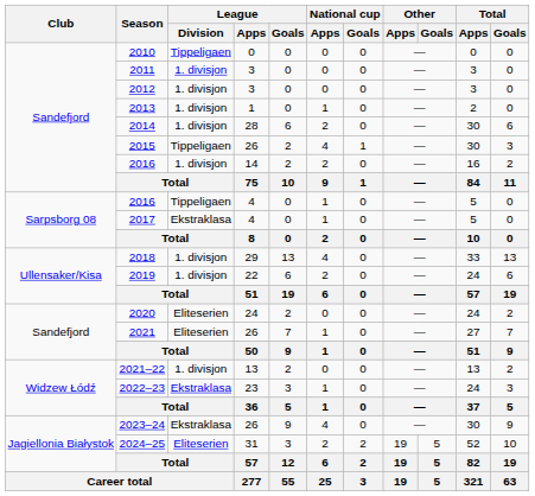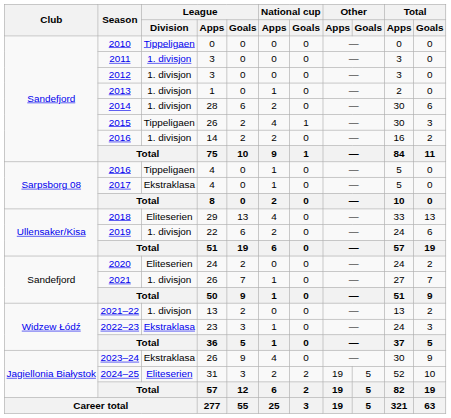 <table class="wikitable" style="text-align: center;">
 <tr>
 <th rowspan="2">Club</th>
 <th rowspan="2">Season</th>
 <th colspan="3">League</th>
 <th colspan="2">National cup</th>
 <th colspan="2">Other</th>
 <th colspan="2">Total</th>
 </tr>
 <tr>
 <th>Division</th>
 <th>Apps</th>
 <th>Goals</th>
 <th>Apps</th>
 <th>Goals</th>
 <th>Apps</th>
 <th>Goals</th>
 <th>Apps</th>
 <th>Goals</th>
 </tr>
 <tr>
 <td rowspan="8" valign="center"><a href='#'>Sandefjord</a></td>
 <td><a href='#'>2010</a></td>
 <td><a href='#'>Tippeligaen</a></td>
 <td>0</td>
 <td>0</td>
 <td>0</td>
 <td>0</td>
 <td colspan="2">—</td>
 <td>0</td>
 <td>0</td>
 </tr>
 <tr>
 <td><a href='#'>2011</a></td>
 <td><a href='#'>1. divisjon</a></td>
 <td>3</td>
 <td>0</td>
 <td>0</td>
 <td>0</td>
 <td colspan="2">—</td>
 <td>3</td>
 <td>0</td>
 </tr>
 <tr>
 <td><a href='#'>2012</a></td>
 <td>1. divisjon</td>
 <td>3</td>
 <td>0</td>
 <td>0</td>
 <td>0</td>
 <td colspan="2">—</td>
 <td>3</td>
 <td>0</td>
 </tr>
 <tr>
 <td><a href='#'>2013</a></td>
 <td>1. divisjon</td>
 <td>1</td>
 <td>0</td>
 <td>1</td>
 <td>0</td>
 <td colspan="2">—</td>
 <td>2</td>
 <td>0</td>
 </tr>
 <tr>
 <td><a href='#'>2014</a></td>
 <td>1. divisjon</td>
 <td>28</td>
 <td>6</td>
 <td>2</td>
 <td>0</td>
 <td colspan="2">—</td>
 <td>30</td>
 <td>6</td>
 </tr>
 <tr>
 <td><a href='#'>2015</a></td>
 <td>Tippeligaen</td>
 <td>26</td>
 <td>2</td>
 <td>4</td>
 <td>1</td>
 <td colspan="2">—</td>
 <td>30</td>
 <td>3</td>
 </tr>
 <tr>
 <td><a href='#'>2016</a></td>
 <td>1. divisjon</td>
 <td>14</td>
 <td>2</td>
 <td>2</td>
 <td>0</td>
 <td colspan="2">—</td>
 <td>16</td>
 <td>2</td>
 </tr>
 <tr>
 <th colspan="2">Total</th>
 <th>75</th>
 <th>10</th>
 <th>9</th>
 <th>1</th>
 <th colspan="2">—</th>
 <th>84</th>
 <th>11</th>
 </tr>
 <tr>
 <td rowspan="3" valign="center"><a href='#'>Sarpsborg 08</a></td>
 <td><a href='#'>2016</a></td>
 <td>Tippeligaen</td>
 <td>4</td>
 <td>0</td>
 <td>1</td>
 <td>0</td>
 <td colspan="2">—</td>
 <td>5</td>
 <td>0</td>
 </tr>
 <tr>
 <td><a href='#'>2017</a></td>
 <td>Ekstraklasa</td>
 <td>4</td>
 <td>0</td>
 <td>1</td>
 <td>0</td>
 <td colspan="2">—</td>
 <td>5</td>
 <td>0</td>
 </tr>
 <tr>
 <th colspan="2">Total</th>
 <th>8</th>
 <th>0</th>
 <th>2</th>
 <th>0</th>
 <th colspan="2">—</th>
 <th>10</th>
 <th>0</th>
 </tr>
 <tr>
 <td rowspan="3" valign="center"><a href='#'>Ullensaker/Kisa</a></td>
 <td><a href='#'>2018</a></td>
-<td>1. divisjon</td>
+<td>Eliteserien</td>
 <td>29</td>
 <td>13</td>
 <td>4</td>
 <td>0</td>
 <td colspan="2">—</td>
 <td>33</td>
 <td>13</td>
 </tr>
 <tr>
 <td><a href='#'>2019</a></td>
 <td>1. divisjon</td>
 <td>22</td>
 <td>6</td>
 <td>2</td>
 <td>0</td>
 <td colspan="2">—</td>
 <td>24</td>
 <td>6</td>
 </tr>
 <tr>
 <th colspan="2">Total</th>
 <th>51</th>
 <th>19</th>
 <th>6</th>
 <th>0</th>
 <th colspan="2">—</th>
 <th>57</th>
 <th>19</th>
 </tr>
 <tr>
 <td rowspan="3" valign="center">Sandefjord</td>
 <td><a href='#'>2020</a></td>
 <td>Eliteserien</td>
 <td>24</td>
 <td>2</td>
 <td>0</td>
 <td>0</td>
 <td colspan="2">—</td>
 <td>24</td>
 <td>2</td>
 </tr>
 <tr>
 <td><a href='#'>2021</a></td>
-<td>Eliteserien</td>
+<td>1. divisjon</td>
 <td>26</td>
 <td>7</td>
 <td>1</td>
 <td>0</td>
 <td colspan="2">—</td>
 <td>27</td>
 <td>7</td>
 </tr>
 <tr>
 <th colspan="2">Total</th>
 <th>50</th>
 <th>9</th>
 <th>1</th>
 <th>0</th>
 <th colspan="2">—</th>
 <th>51</th>
 <th>9</th>
 </tr>
 <tr>
 <td rowspan="3" valign="center"><a href='#'>Widzew Łódź</a></td>
 <td><a href='#'>2021–22</a></td>
 <td>1. divisjon</td>
 <td>13</td>
 <td>2</td>
 <td>0</td>
 <td>0</td>
 <td colspan="2">—</td>
 <td>13</td>
 <td>2</td>
 </tr>
 <tr>
 <td><a href='#'>2022–23</a></td>
 <td><a href='#'>Ekstraklasa</a></td>
 <td>23</td>
 <td>3</td>
 <td>1</td>
 <td>0</td>
 <td colspan="2">—</td>
 <td>24</td>
 <td>3</td>
 </tr>
 <tr>
 <th colspan="2">Total</th>
 <th>36</th>
 <th>5</th>
 <th>1</th>
 <th>0</th>
 <th colspan="2">—</th>
 <th>37</th>
 <th>5</th>
 </tr>
 <tr>
 <td rowspan="3" valign="center"><a href='#'>Jagiellonia Białystok</a></td>
 <td><a href='#'>2023–24</a></td>
 <td>Ekstraklasa</td>
 <td>26</td>
 <td>9</td>
 <td>4</td>
 <td>0</td>
 <td colspan="2">—</td>
 <td>30</td>
 <td>9</td>
 </tr>
 <tr>
 <td><a href='#'>2024–25</a></td>
 <td><a href='#'>Eliteserien</a></td>
 <td>31</td>
 <td>3</td>
 <td>2</td>
 <td>2</td>
 <td>19</td>
 <td>5</td>
 <td>52</td>
 <td>10</td>
 </tr>
 <tr>
 <th colspan="2">Total</th>
 <th>57</th>
 <th>12</th>
 <th>6</th>
 <th>2</th>
 <th>19</th>
 <th>5</th>
 <th>82</th>
 <th>19</th>
 </tr>
 <tr>
 <th colspan="3">Career total</th>
 <th>277</th>
 <th>55</th>
 <th>25</th>
 <th>3</th>
 <th>19</th>
 <th>5</th>
 <th>321</th>
 <th>63</th>
 </tr>
 </table>
